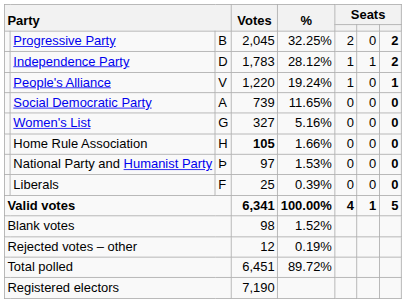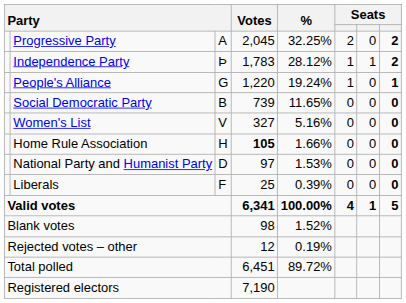 <table class="wikitable" border="1" style="text-align:right;">
 <tr>
 <th style="text-align:left;" valign=bottom rowspan=2 colspan=3>Party</th>
 <th align=center valign=bottom rowspan=2 width="50">Votes</th>
 <th align=center valign=bottom rowspan=2 width="50">%</th>
 <th colspan=3>Seats</th>
 </tr>
 <tr>
 <th align=center valign=bottom width="20"><small></small></th>
 <th align=center valign=bottom width="20"><small><a href='#'></a></small></th>
 <th align=center valign=bottom width="20"><small></small></th>
 </tr>
 <tr>
 <td></td>
 <td align=left><a href='#'>Progressive Party</a></td>
-<td align=left>B</td>
+<td align=left>A</td>
 <td>2,045</td>
 <td>32.25%</td>
 <td>2</td>
 <td>0</td>
 <td><strong>2</strong></td>
 </tr>
 <tr>
 <td></td>
 <td align=left><a href='#'>Independence Party</a></td>
-<td align=left>D</td>
+<td align=left>Þ</td>
 <td>1,783</td>
 <td>28.12%</td>
 <td>1</td>
 <td>1</td>
 <td><strong>2</strong></td>
 </tr>
 <tr>
 <td></td>
 <td align=left><a href='#'>People's Alliance</a></td>
-<td align=left>V</td>
+<td align=left>G</td>
 <td>1,220</td>
 <td>19.24%</td>
 <td>1</td>
 <td>0</td>
 <td><strong>1</strong></td>
 </tr>
 <tr>
 <td></td>
 <td align=left><a href='#'>Social Democratic Party</a></td>
-<td align=left>A</td>
+<td align=left>B</td>
 <td>739</td>
 <td>11.65%</td>
 <td>0</td>
 <td>0</td>
 <td><strong>0</strong></td>
 </tr>
 <tr>
 <td></td>
 <td align=left><a href='#'>Women's List</a></td>
-<td align=left>G</td>
+<td align=left>V</td>
 <td>327</td>
 <td>5.16%</td>
 <td>0</td>
 <td>0</td>
 <td><strong>0</strong></td>
 </tr>
 <tr>
 <td></td>
 <td align=left>Home Rule Association</td>
 <td align=left>H</td>
 <td><strong>105</strong></td>
 <td>1.66%</td>
 <td>0</td>
 <td>0</td>
 <td><strong>0</strong></td>
 </tr>
 <tr>
 <td></td>
 <td align=left>National Party and <a href='#'>Humanist Party</a></td>
-<td align=left>Þ</td>
+<td align=left>D</td>
 <td>97</td>
 <td>1.53%</td>
 <td>0</td>
 <td>0</td>
 <td><strong>0</strong></td>
 </tr>
 <tr>
 <td></td>
 <td align=left>Liberals</td>
 <td align=left>F</td>
 <td>25</td>
 <td>0.39%</td>
 <td>0</td>
 <td>0</td>
 <td><strong>0</strong></td>
 </tr>
 <tr style="font-weight:bold">
 <td align=left colspan=3>Valid votes</td>
 <td>6,341</td>
 <td>100.00%</td>
 <td>4</td>
 <td>1</td>
 <td>5</td>
 </tr>
 <tr>
 <td align=left colspan=3>Blank votes</td>
 <td>98</td>
 <td>1.52%</td>
 <td></td>
 <td></td>
 <td></td>
 </tr>
 <tr>
 <td align=left colspan=3>Rejected votes – other</td>
 <td>12</td>
 <td>0.19%</td>
 <td></td>
 <td></td>
 <td></td>
 </tr>
 <tr>
 <td align=left colspan=3>Total polled</td>
 <td>6,451</td>
 <td>89.72%</td>
 <td></td>
 <td></td>
 <td></td>
 </tr>
 <tr>
 <td align=left colspan=3>Registered electors</td>
 <td>7,190</td>
 <td></td>
 <td></td>
 <td></td>
 <td></td>
 </tr>
 </table>
